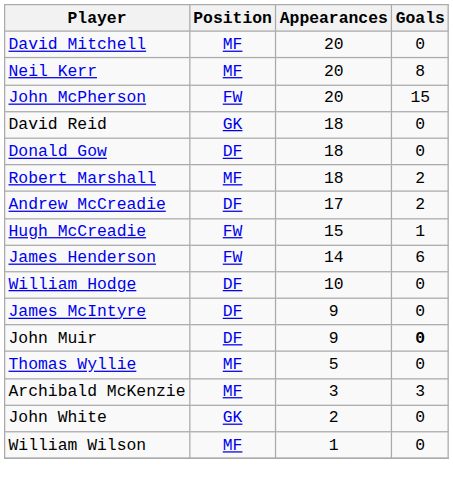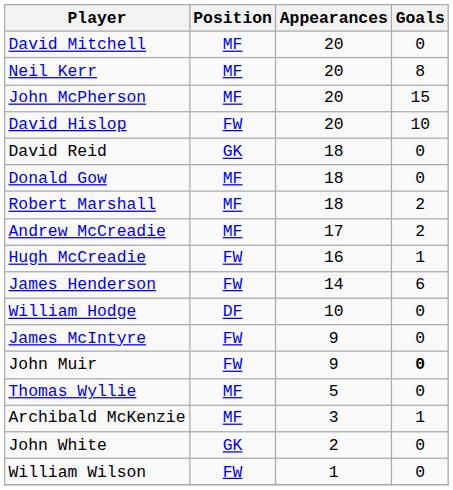 <table class="wikitable sortable" style="text-align: center;">
 <tr>
 <th>Player</th>
 <th>Position</th>
 <th>Appearances</th>
 <th>Goals</th>
 </tr>
 <tr>
 <td align="left"> <a href='#'>David Mitchell</a></td>
 <td><a href='#'>MF</a></td>
 <td>20</td>
 <td>0</td>
 </tr>
 <tr>
 <td align="left"> <a href='#'>Neil Kerr</a></td>
 <td><a href='#'>MF</a></td>
 <td>20</td>
 <td>8</td>
 </tr>
 <tr>
 <td align="left"> <a href='#'>John McPherson</a></td>
+<td><a href='#'>MF</a></td>
+<td>20</td>
+<td>15</td>
+</tr>
+<tr>
+<td align="left"> <a href='#'>David Hislop</a></td>
 <td><a href='#'>FW</a></td>
 <td>20</td>
-<td>15</td>
+<td>10</td>
 </tr>
 <tr>
 <td align="left"> David Reid</td>
 <td><a href='#'>GK</a></td>
 <td>18</td>
 <td>0</td>
 </tr>
 <tr>
 <td align="left"> <a href='#'>Donald Gow</a></td>
-<td><a href='#'>DF</a></td>
+<td><a href='#'>MF</a></td>
 <td>18</td>
 <td>0</td>
 </tr>
 <tr>
 <td align="left"> <a href='#'>Robert Marshall</a></td>
 <td><a href='#'>MF</a></td>
 <td>18</td>
 <td>2</td>
 </tr>
 <tr>
 <td align="left"> <a href='#'>Andrew McCreadie</a></td>
-<td><a href='#'>DF</a></td>
+<td><a href='#'>MF</a></td>
 <td>17</td>
 <td>2</td>
 </tr>
 <tr>
 <td align="left"> <a href='#'>Hugh McCreadie</a></td>
 <td><a href='#'>FW</a></td>
-<td>15</td>
+<td>16</td>
 <td>1</td>
 </tr>
 <tr>
 <td align="left"> <a href='#'>James Henderson</a></td>
 <td><a href='#'>FW</a></td>
 <td>14</td>
 <td>6</td>
 </tr>
 <tr>
 <td align="left"> <a href='#'>William Hodge</a></td>
 <td><a href='#'>DF</a></td>
 <td>10</td>
 <td>0</td>
 </tr>
 <tr>
 <td align="left"> <a href='#'>James McIntyre</a></td>
-<td><a href='#'>DF</a></td>
+<td><a href='#'>FW</a></td>
 <td>9</td>
 <td>0</td>
 </tr>
 <tr>
 <td align="left"> John Muir</td>
-<td><a href='#'>DF</a></td>
+<td><a href='#'>FW</a></td>
 <td>9</td>
 <td><strong>0</strong></td>
 </tr>
 <tr>
 <td align="left"> <a href='#'>Thomas Wyllie</a></td>
 <td><a href='#'>MF</a></td>
 <td>5</td>
 <td>0</td>
 </tr>
 <tr>
 <td align="left"> Archibald McKenzie</td>
 <td><a href='#'>MF</a></td>
 <td>3</td>
-<td>3</td>
+<td>1</td>
 </tr>
 <tr>
 <td align="left"> John White</td>
 <td><a href='#'>GK</a></td>
 <td>2</td>
 <td>0</td>
 </tr>
 <tr>
 <td align="left"> William Wilson</td>
-<td><a href='#'>MF</a></td>
+<td><a href='#'>FW</a></td>
 <td>1</td>
 <td>0</td>
 </tr>
 <tr>
 </tr>
 </table>
